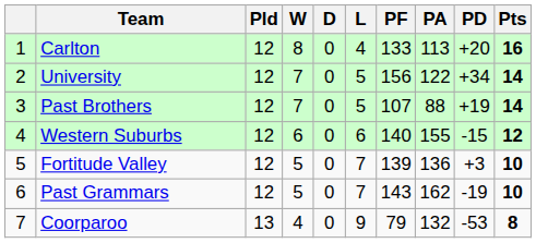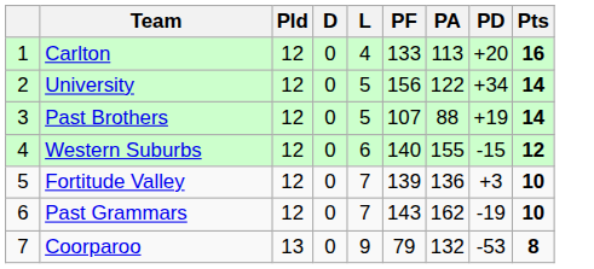 <table class="wikitable" style="text-align:center;">
 <tr>
 <th width="20"></th>
 <th width="175">Team</th>
 <th width="20">Pld</th>
-<th width="20">W</th>
 <th width="20">D</th>
 <th width="20">L</th>
 <th width="20">PF</th>
 <th width="20">PA</th>
 <th width="20">PD</th>
 <th width="20">Pts</th>
 </tr>
 <tr style="background: #ccffcc;">
 <td>1</td>
 <td style="text-align:left;"> <a href='#'>Carlton</a></td>
 <td>12</td>
-<td>8</td>
 <td>0</td>
 <td>4</td>
 <td>133</td>
 <td>113</td>
 <td>+20</td>
 <td><strong>16</strong></td>
 </tr>
 <tr style="background: #ccffcc;">
 <td>2</td>
 <td style="text-align:left;"> <a href='#'>University</a></td>
 <td>12</td>
-<td>7</td>
 <td>0</td>
 <td>5</td>
 <td>156</td>
 <td>122</td>
 <td>+34</td>
 <td><strong>14</strong></td>
 </tr>
 <tr style="background: #ccffcc;">
 <td>3</td>
 <td style="text-align:left;"> <a href='#'>Past Brothers</a></td>
 <td>12</td>
-<td>7</td>
 <td>0</td>
 <td>5</td>
 <td>107</td>
 <td>88</td>
 <td>+19</td>
 <td><strong>14</strong></td>
 </tr>
 <tr style="background: #ccffcc;">
 <td>4</td>
 <td style="text-align:left;"> <a href='#'>Western Suburbs</a></td>
 <td>12</td>
-<td>6</td>
 <td>0</td>
 <td>6</td>
 <td>140</td>
 <td>155</td>
 <td>-15</td>
 <td><strong>12</strong></td>
 </tr>
 <tr>
 <td>5</td>
 <td style="text-align:left;"> <a href='#'>Fortitude Valley</a></td>
 <td>12</td>
-<td>5</td>
 <td>0</td>
 <td>7</td>
 <td>139</td>
 <td>136</td>
 <td>+3</td>
 <td><strong>10</strong></td>
 </tr>
 <tr>
 <td>6</td>
 <td style="text-align:left;"> <a href='#'>Past Grammars</a></td>
 <td>12</td>
-<td>5</td>
 <td>0</td>
 <td>7</td>
 <td>143</td>
 <td>162</td>
 <td>-19</td>
 <td><strong>10</strong></td>
 </tr>
 <tr>
 <td>7</td>
 <td style="text-align:left;"> <a href='#'>Coorparoo</a></td>
 <td>13</td>
-<td>4</td>
 <td>0</td>
 <td>9</td>
 <td>79</td>
 <td>132</td>
 <td>-53</td>
 <td><strong>8</strong></td>
 </tr>
 </table>
